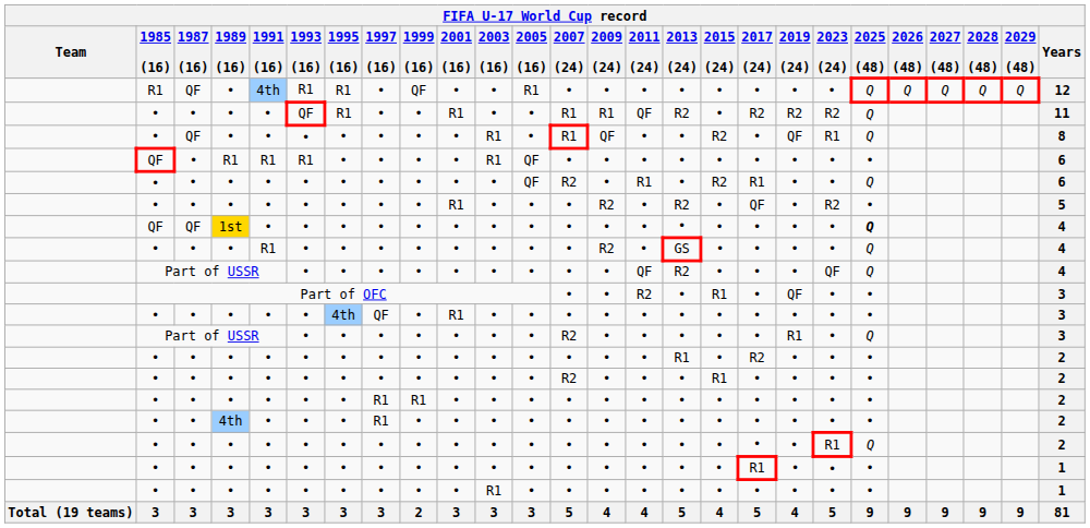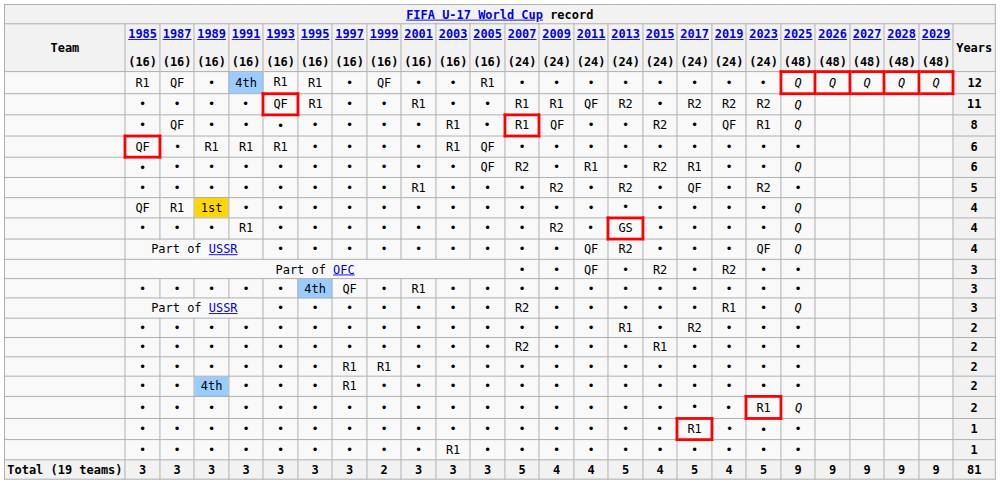 <table class="wikitable" style="text-align:center;">
 <tr style="background:#cccccc;" align=center>
 <th colspan=26><a href='#'>FIFA U-17 World Cup</a> record</th>
 </tr>
 <tr>
 <th>Team</th>
 <th><a href='#'>1985</a><br><br>(16)</th>
 <th><a href='#'>1987</a><br><br>(16)</th>
 <th><a href='#'>1989</a><br><br>(16)</th>
 <th><a href='#'>1991</a><br><br>(16)</th>
 <th><a href='#'>1993</a><br><br>(16)</th>
 <th><a href='#'>1995</a><br><br>(16)</th>
 <th><a href='#'>1997</a><br><br>(16)</th>
 <th><a href='#'>1999</a><br><br>(16)</th>
 <th><a href='#'>2001</a><br><br>(16)</th>
 <th><a href='#'>2003</a><br><br>(16)</th>
 <th><a href='#'>2005</a><br><br>(16)</th>
 <th><a href='#'>2007</a><br><br>(24)</th>
 <th><a href='#'>2009</a><br><br>(24)</th>
 <th><a href='#'>2011</a><br><br>(24)</th>
 <th><a href='#'>2013</a><br><br>(24)</th>
 <th><a href='#'>2015</a><br><br>(24)</th>
 <th><a href='#'>2017</a><br><br>(24)</th>
 <th><a href='#'>2019</a><br><br>(24)</th>
 <th><a href='#'>2023</a><br><br>(24)</th>
 <th><a href='#'>2025</a><br><br>(48)</th>
 <th><a href='#'>2026</a><br><br>(48)</th>
 <th><a href='#'>2027</a><br><br>(48)</th>
 <th><a href='#'>2028</a><br><br>(48)</th>
 <th><a href='#'>2029</a><br><br>(48)</th>
 <th>Years</th>
 </tr>
 <tr>
 <td align=left></td>
 <td>R1</td>
 <td>QF</td>
 <td>•</td>
 <td bgcolor=#9acdff>4th</td>
 <td>R1</td>
 <td>R1</td>
 <td>•</td>
 <td>QF</td>
 <td>•</td>
 <td>•</td>
 <td>R1</td>
 <td>•</td>
 <td>•</td>
 <td>•</td>
 <td>•</td>
 <td>•</td>
 <td>•</td>
 <td>•</td>
 <td>•</td>
 <td style="border:3px solid red"><em>Q</em></td>
 <td style="border:3px solid red"><em>Q</em></td>
 <td style="border:3px solid red"><em>Q</em></td>
 <td style="border:3px solid red"><em>Q</em></td>
 <td style="border:3px solid red"><em>Q</em></td>
 <th>12</th>
 </tr>
 <tr>
 <td align=left></td>
 <td>•</td>
 <td>•</td>
 <td>•</td>
 <td>•</td>
 <td style="border:3px solid red">QF</td>
 <td>R1</td>
 <td>•</td>
 <td>•</td>
 <td>R1</td>
 <td>•</td>
 <td>•</td>
 <td>R1</td>
 <td>R1</td>
 <td>QF</td>
 <td>R2</td>
 <td>•</td>
 <td>R2</td>
 <td>R2</td>
 <td>R2</td>
 <td><em>Q</em></td>
 <td></td>
 <td></td>
 <td></td>
 <td></td>
 <th>11</th>
 </tr>
 <tr>
 <td align=left></td>
 <td>•</td>
 <td>QF</td>
 <td>•</td>
 <td>•</td>
 <td>•</td>
 <td>•</td>
 <td>•</td>
 <td>•</td>
 <td>•</td>
 <td>R1</td>
 <td>•</td>
 <td style="border:3px solid red">R1</td>
 <td>QF</td>
 <td>•</td>
 <td>•</td>
 <td>R2</td>
 <td>•</td>
 <td>QF</td>
 <td>R1</td>
 <td><em>Q</em></td>
 <td></td>
 <td></td>
 <td></td>
 <td></td>
 <th>8</th>
 </tr>
 <tr>
 <td align=left></td>
 <td style="border:3px solid red">QF</td>
 <td>•</td>
 <td>R1</td>
 <td>R1</td>
 <td>R1</td>
 <td>•</td>
 <td>•</td>
 <td>•</td>
 <td>•</td>
 <td>R1</td>
 <td>QF</td>
 <td>•</td>
 <td>•</td>
 <td>•</td>
 <td>•</td>
 <td>•</td>
 <td>•</td>
 <td>•</td>
 <td>•</td>
 <td>•</td>
 <td></td>
 <td></td>
 <td></td>
 <td></td>
 <th>6</th>
 </tr>
 <tr>
 <td align=left></td>
 <td>•</td>
 <td>•</td>
 <td>•</td>
 <td>•</td>
 <td>•</td>
 <td>•</td>
 <td>•</td>
 <td>•</td>
 <td>•</td>
 <td>•</td>
 <td>QF</td>
 <td>R2</td>
 <td>•</td>
 <td>R1</td>
 <td>•</td>
 <td>R2</td>
 <td>R1</td>
 <td>•</td>
 <td>•</td>
 <td><em>Q</em></td>
 <td></td>
 <td></td>
 <td></td>
 <td></td>
 <th>6</th>
 </tr>
 <tr>
 <td align=left></td>
 <td>•</td>
 <td>•</td>
 <td>•</td>
 <td>•</td>
 <td>•</td>
 <td>•</td>
 <td>•</td>
 <td>•</td>
 <td>R1</td>
 <td>•</td>
 <td>•</td>
 <td>•</td>
 <td>R2</td>
 <td>•</td>
 <td>R2</td>
 <td>•</td>
 <td>QF</td>
 <td>•</td>
 <td>R2</td>
 <td>•</td>
 <td></td>
 <td></td>
 <td></td>
 <td></td>
 <th>5</th>
 </tr>
 <tr>
 <td align=left></td>
 <td>QF</td>
-<td>QF</td>
+<td>R1</td>
 <td bgcolor=gold>1st</td>
 <td>•</td>
 <td>•</td>
 <td>•</td>
 <td>•</td>
 <td>•</td>
 <td>•</td>
 <td>•</td>
 <td>•</td>
 <td>•</td>
 <td>•</td>
 <td>•</td>
 <td>•</td>
 <td>•</td>
 <td>•</td>
 <td>•</td>
 <td>•</td>
-<td><strong><em>Q</em></strong></td>
+<td><em>Q</em></td>
 <td></td>
 <td></td>
 <td></td>
 <td></td>
 <th>4</th>
 </tr>
 <tr>
 <td align=left></td>
 <td>•</td>
 <td>•</td>
 <td>•</td>
 <td>R1</td>
 <td>•</td>
 <td>•</td>
 <td>•</td>
 <td>•</td>
 <td>•</td>
 <td>•</td>
 <td>•</td>
 <td>•</td>
 <td>R2</td>
 <td>•</td>
 <td style="border:3px solid red">GS</td>
 <td>•</td>
 <td>•</td>
 <td>•</td>
 <td>•</td>
 <td><em>Q</em></td>
 <td></td>
 <td></td>
 <td></td>
 <td></td>
 <th>4</th>
 </tr>
 <tr>
 <td align=left></td>
 <td colspan=4>Part of <a href='#'>USSR</a></td>
 <td>•</td>
 <td>•</td>
 <td>•</td>
 <td>•</td>
 <td>•</td>
 <td>•</td>
 <td>•</td>
 <td>•</td>
 <td>•</td>
 <td>QF</td>
 <td>R2</td>
 <td>•</td>
 <td>•</td>
 <td>•</td>
 <td>QF</td>
 <td><em>Q</em></td>
 <td></td>
 <td></td>
 <td></td>
 <td></td>
 <th>4</th>
 </tr>
 <tr>
 <td align=left></td>
 <td colspan=11>Part of <a href='#'>OFC</a></td>
 <td>•</td>
 <td>•</td>
+<td>QF</td>
+<td>•</td>
 <td>R2</td>
 <td>•</td>
-<td>R1</td>
-<td>•</td>
-<td>QF</td>
+<td>R2</td>
 <td>•</td>
 <td>•</td>
 <td></td>
 <td></td>
 <td></td>
 <td></td>
 <th>3</th>
 </tr>
 <tr>
 <td align=left></td>
 <td>•</td>
 <td>•</td>
 <td>•</td>
 <td>•</td>
 <td>•</td>
 <td bgcolor=#9acdff>4th</td>
 <td>QF</td>
 <td>•</td>
 <td>R1</td>
 <td>•</td>
 <td>•</td>
 <td>•</td>
 <td>•</td>
 <td>•</td>
 <td>•</td>
 <td>•</td>
 <td>•</td>
 <td>•</td>
 <td>•</td>
 <td>•</td>
 <td></td>
 <td></td>
 <td></td>
 <td></td>
 <th>3</th>
 </tr>
 <tr>
 <td align=left></td>
 <td colspan=4>Part of <a href='#'>USSR</a></td>
 <td>•</td>
 <td>•</td>
 <td>•</td>
 <td>•</td>
 <td>•</td>
 <td>•</td>
 <td>•</td>
 <td>R2</td>
 <td>•</td>
 <td>•</td>
 <td>•</td>
 <td>•</td>
 <td>•</td>
 <td>R1</td>
 <td>•</td>
 <td><em>Q</em></td>
 <td></td>
 <td></td>
 <td></td>
 <td></td>
 <th>3</th>
 </tr>
 <tr>
 <td align=left></td>
 <td>•</td>
 <td>•</td>
 <td>•</td>
 <td>•</td>
 <td>•</td>
 <td>•</td>
 <td>•</td>
 <td>•</td>
 <td>•</td>
 <td>•</td>
 <td>•</td>
 <td>•</td>
 <td>•</td>
 <td>•</td>
 <td>R1</td>
 <td>•</td>
 <td>R2</td>
 <td>•</td>
 <td>•</td>
 <td>•</td>
 <td></td>
 <td></td>
 <td></td>
 <td></td>
 <th>2</th>
 </tr>
 <tr>
 <td align=left></td>
 <td>•</td>
 <td>•</td>
 <td>•</td>
 <td>•</td>
 <td>•</td>
 <td>•</td>
 <td>•</td>
 <td>•</td>
 <td>•</td>
 <td>•</td>
 <td>•</td>
 <td>R2</td>
 <td>•</td>
 <td>•</td>
 <td>•</td>
 <td>R1</td>
 <td>•</td>
 <td>•</td>
 <td>•</td>
 <td>•</td>
 <td></td>
 <td></td>
 <td></td>
 <td></td>
 <th>2</th>
 </tr>
 <tr>
 <td align=left></td>
 <td>•</td>
 <td>•</td>
 <td>•</td>
 <td>•</td>
 <td>•</td>
 <td>•</td>
 <td>R1</td>
 <td>R1</td>
 <td>•</td>
 <td>•</td>
 <td>•</td>
 <td>•</td>
 <td>•</td>
 <td>•</td>
 <td>•</td>
 <td>•</td>
 <td>•</td>
 <td>•</td>
 <td>•</td>
 <td>•</td>
 <td></td>
 <td></td>
 <td></td>
 <td></td>
 <th>2</th>
 </tr>
 <tr>
 <td align=left></td>
 <td>•</td>
 <td>•</td>
 <td bgcolor=#9acdff>4th</td>
 <td>•</td>
 <td>•</td>
 <td>•</td>
 <td>R1</td>
 <td>•</td>
 <td>•</td>
 <td>•</td>
 <td>•</td>
 <td>•</td>
 <td>•</td>
 <td>•</td>
 <td>•</td>
 <td>•</td>
 <td>•</td>
 <td>•</td>
 <td>•</td>
 <td>•</td>
 <td></td>
 <td></td>
 <td></td>
 <td></td>
 <th>2</th>
 </tr>
 <tr>
 <td align=left></td>
 <td>•</td>
 <td>•</td>
 <td>•</td>
 <td>•</td>
 <td>•</td>
 <td>•</td>
 <td>•</td>
 <td>•</td>
 <td>•</td>
 <td>•</td>
 <td>•</td>
 <td>•</td>
 <td>•</td>
 <td>•</td>
 <td>•</td>
 <td>•</td>
 <td>•</td>
 <td>•</td>
 <td style="border:3px solid red">R1</td>
 <td><em>Q</em></td>
 <td></td>
 <td></td>
 <td></td>
 <td></td>
 <th>2</th>
 </tr>
 <tr>
 <td align=left></td>
 <td>•</td>
 <td>•</td>
 <td>•</td>
 <td>•</td>
 <td>•</td>
 <td>•</td>
 <td>•</td>
 <td>•</td>
 <td>•</td>
 <td>•</td>
 <td>•</td>
 <td>•</td>
 <td>•</td>
 <td>•</td>
 <td>•</td>
 <td>•</td>
 <td style="border:3px solid red">R1</td>
 <td>•</td>
 <td>•</td>
 <td>•</td>
 <td></td>
 <td></td>
 <td></td>
 <td></td>
 <th>1</th>
 </tr>
 <tr>
 <td align=left></td>
 <td>•</td>
 <td>•</td>
 <td>•</td>
 <td>•</td>
 <td>•</td>
 <td>•</td>
 <td>•</td>
 <td>•</td>
 <td>•</td>
 <td>R1</td>
 <td>•</td>
 <td>•</td>
 <td>•</td>
 <td>•</td>
 <td>•</td>
 <td>•</td>
 <td>•</td>
 <td>•</td>
 <td>•</td>
 <td>•</td>
 <td></td>
 <td></td>
 <td></td>
 <td></td>
 <th>1</th>
 </tr>
 <tr>
 <th align=left>Total (19 teams)</th>
 <th>3</th>
 <th>3</th>
 <th>3</th>
 <th>3</th>
 <th>3</th>
 <th>3</th>
 <th>3</th>
 <th>2</th>
 <th>3</th>
 <th>3</th>
 <th>3</th>
 <th>5</th>
 <th>4</th>
 <th>4</th>
 <th>5</th>
 <th>4</th>
 <th>5</th>
 <th>4</th>
 <th>5</th>
 <th>9</th>
 <th>9</th>
 <th>9</th>
 <th>9</th>
 <th>9</th>
 <th>81</th>
 </tr>
 </table>
